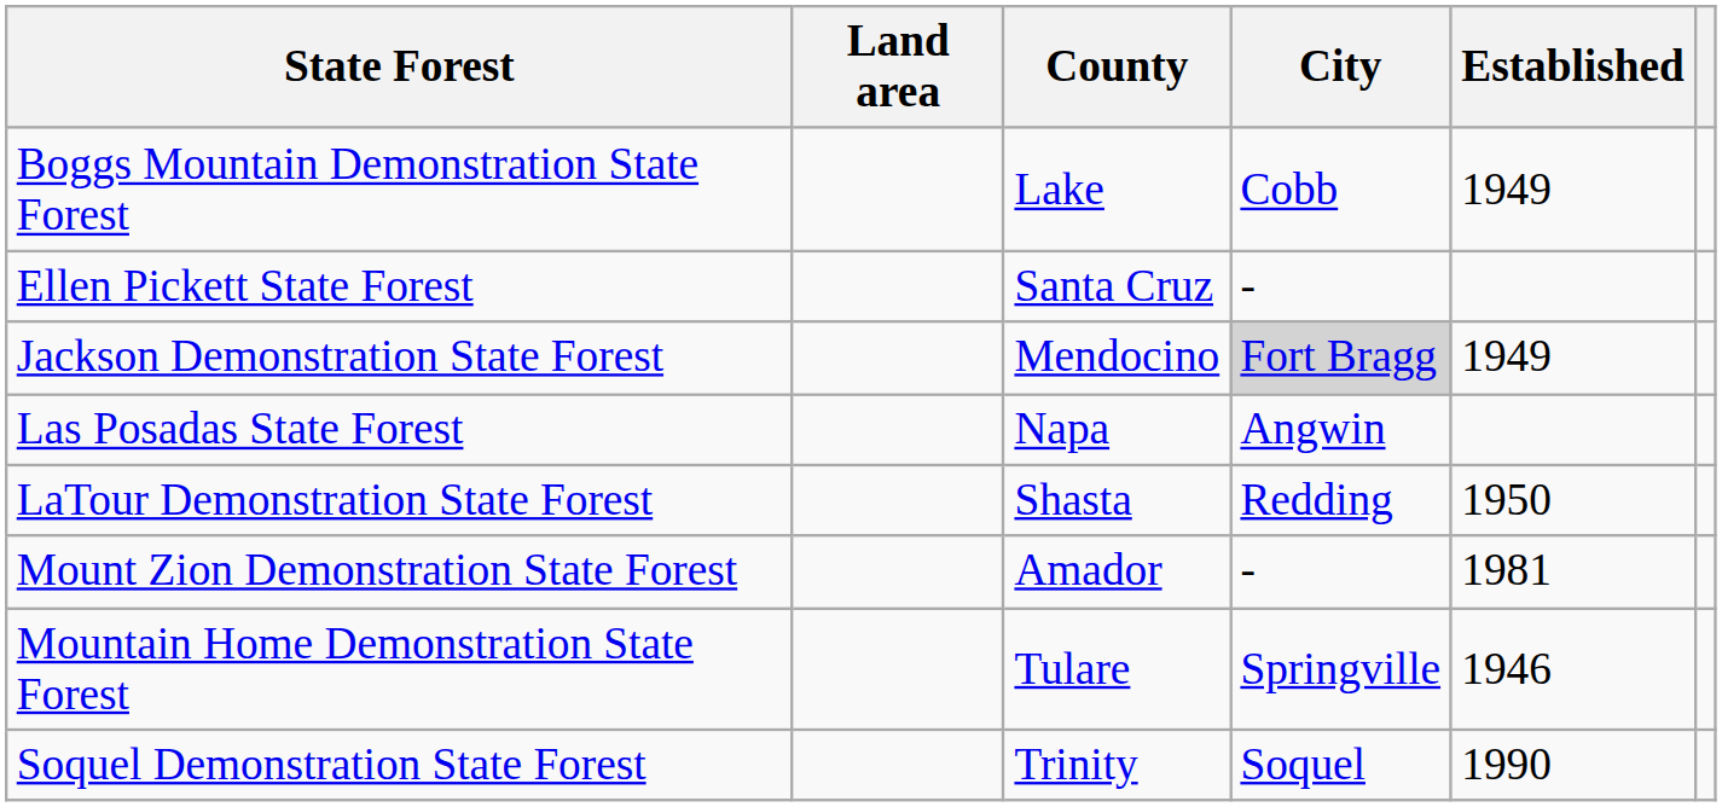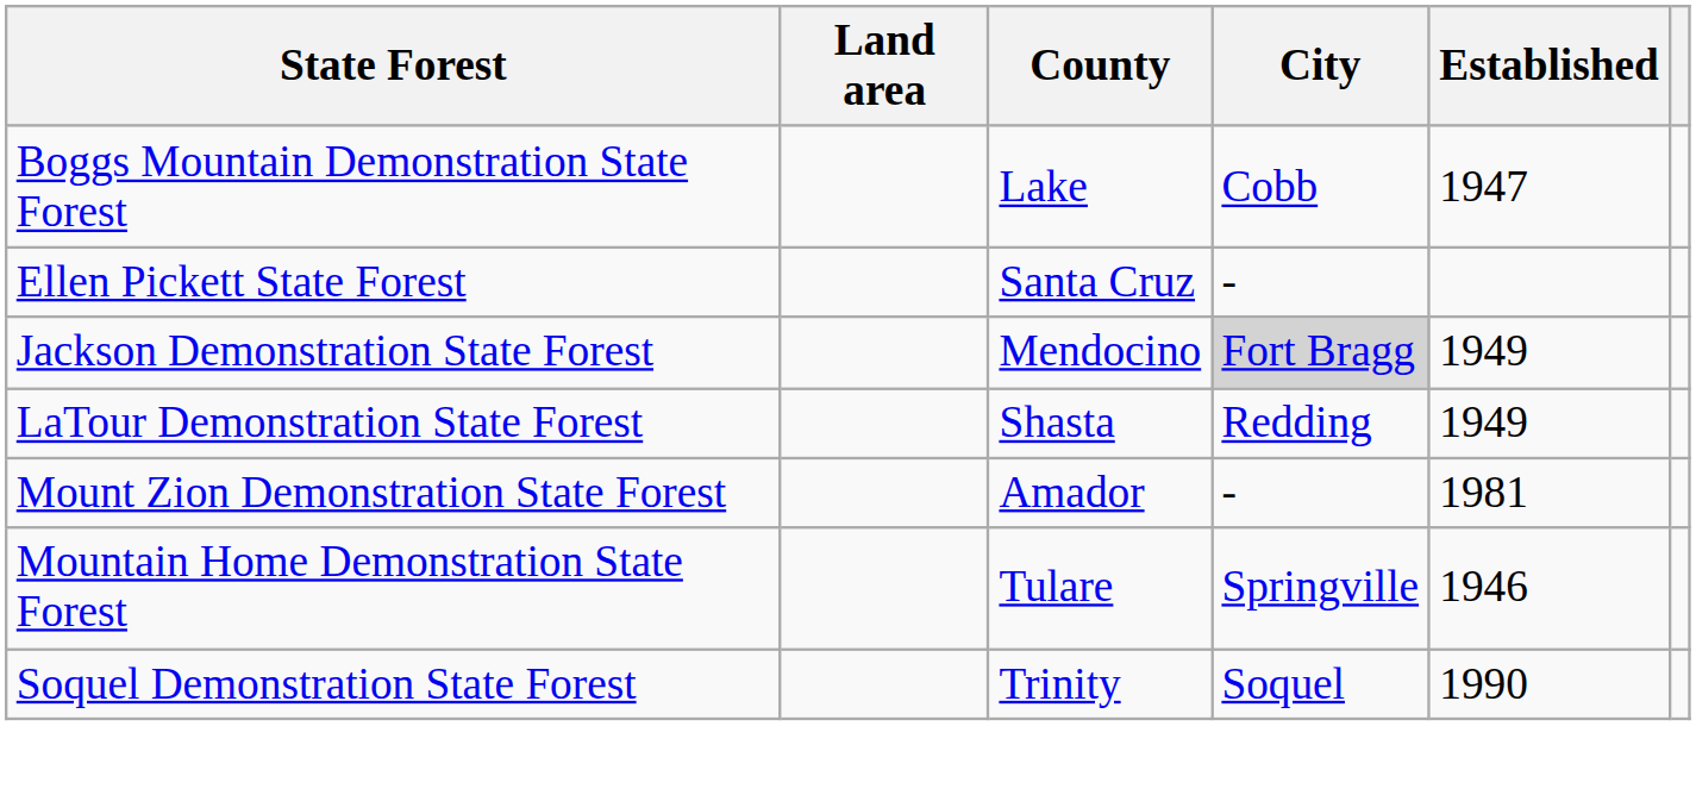 <table class="wikitable sortable">
 <tr align=left>
 <th>State Forest</th>
 <th>Land area</th>
 <th>County</th>
 <th>City</th>
 <th>Established</th>
 <th></th>
 </tr>
 <tr>
 <td><a href='#'>Boggs Mountain Demonstration State Forest</a></td>
 <td align=right></td>
 <td><a href='#'>Lake</a></td>
 <td><a href='#'>Cobb</a></td>
-<td>1949</td>
+<td>1947</td>
 <td></td>
 </tr>
 <tr>
 <td><a href='#'>Ellen Pickett State Forest</a></td>
 <td align=right></td>
 <td><a href='#'>Santa Cruz</a></td>
 <td>-</td>
 <td></td>
 <td></td>
 </tr>
 <tr>
 <td><a href='#'>Jackson Demonstration State Forest</a></td>
 <td align=right></td>
 <td><a href='#'>Mendocino</a></td>
 <td style="background: lightgrey;"><a href='#'>Fort Bragg</a></td>
 <td>1949</td>
 <td></td>
 </tr>
 <tr>
-<td><a href='#'>Las Posadas State Forest</a></td>
-<td align=right></td>
-<td><a href='#'>Napa</a></td>
-<td><a href='#'>Angwin</a></td>
-<td></td>
-<td></td>
-</tr>
-<tr>
 <td><a href='#'>LaTour Demonstration State Forest</a></td>
 <td align=right></td>
 <td><a href='#'>Shasta</a></td>
 <td><a href='#'>Redding</a></td>
-<td>1950</td>
+<td>1949</td>
 <td></td>
 </tr>
 <tr>
 <td><a href='#'>Mount Zion Demonstration State Forest</a></td>
 <td align=right></td>
 <td><a href='#'>Amador</a></td>
 <td>-</td>
 <td>1981</td>
 <td></td>
 </tr>
 <tr>
 <td><a href='#'>Mountain Home Demonstration State Forest</a></td>
 <td align=right></td>
 <td><a href='#'>Tulare</a></td>
 <td><a href='#'>Springville</a></td>
 <td>1946</td>
 <td></td>
 </tr>
 <tr>
 <td><a href='#'>Soquel Demonstration State Forest</a></td>
 <td align=right></td>
 <td><a href='#'>Trinity</a></td>
 <td><a href='#'>Soquel</a></td>
 <td>1990</td>
 <td></td>
 </tr>
 </table>
